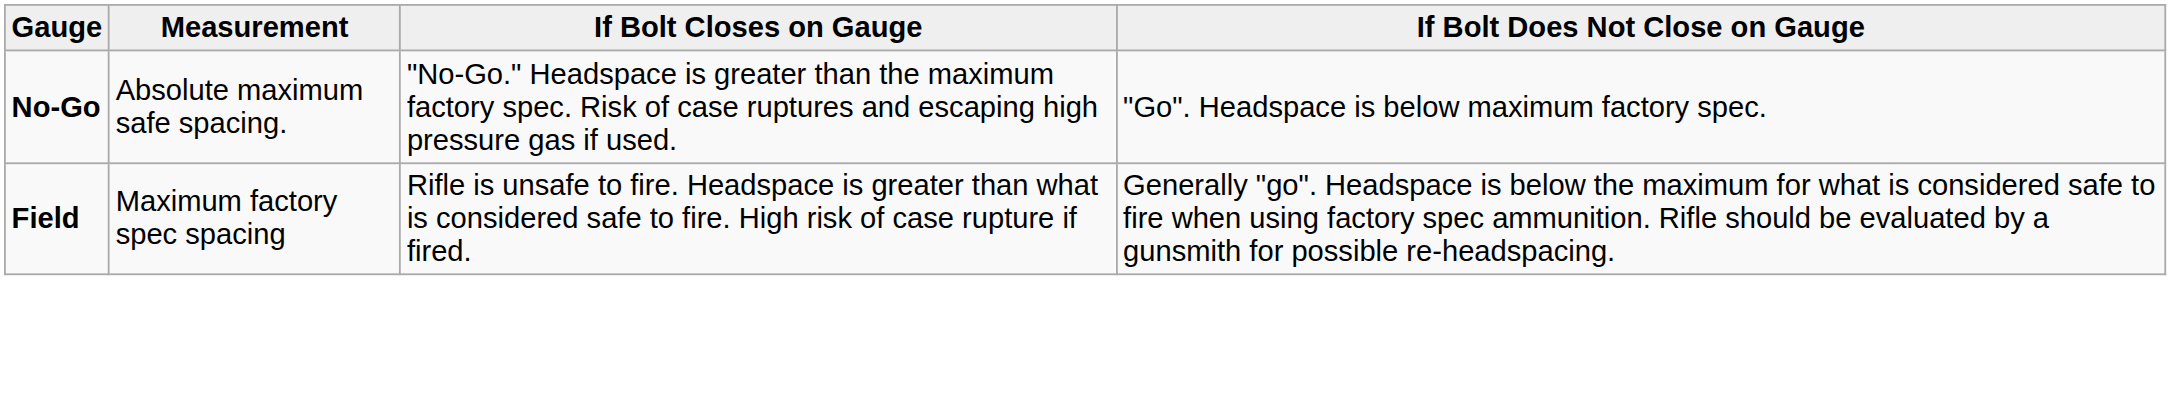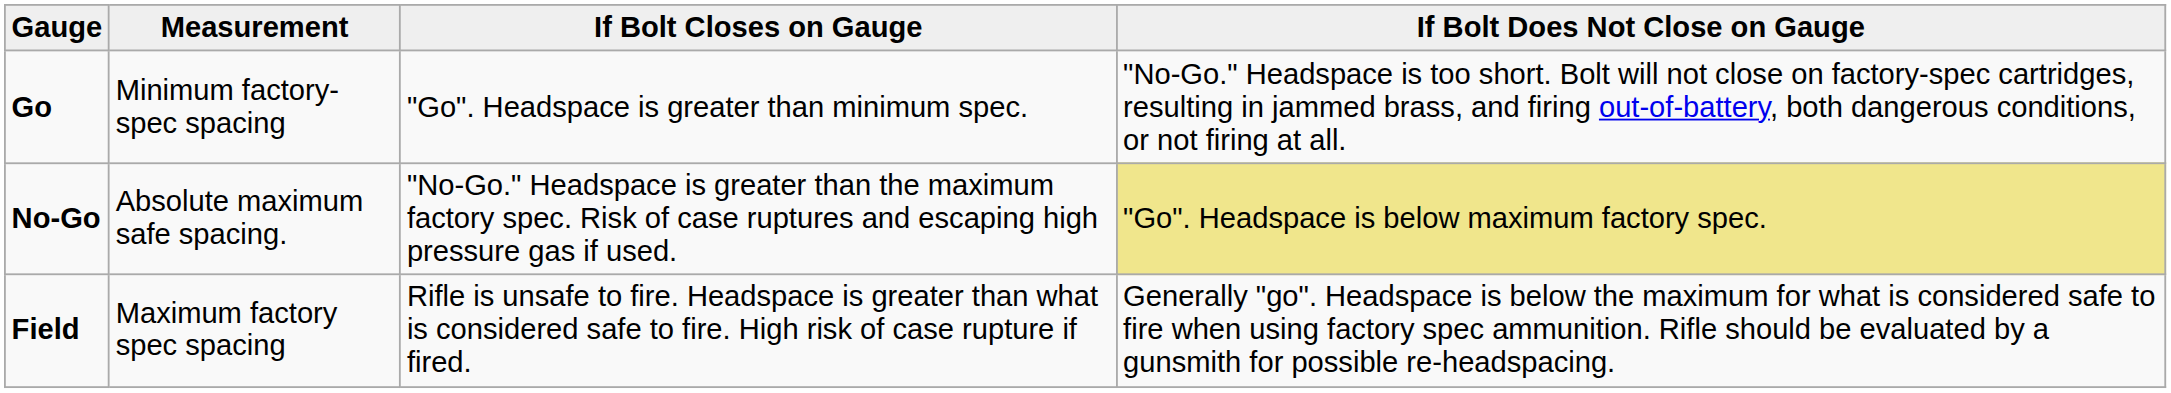 <table class="wikitable" float="left" border="1" cellpadding="5" cellspacing="0" width="75%">
 <tr>
 <th scope="col" style="background:#efefef;">Gauge</th>
 <th scope="col" style="background:#efefef;">Measurement</th>
 <th scope="col" style="background:#efefef;">If Bolt Closes on Gauge</th>
 <th scope="col" style="background:#efefef;">If Bolt Does Not Close on Gauge</th>
 </tr>
 <tr>
+<td><strong>Go</strong></td>
+<td>Minimum factory-spec spacing</td>
+<td>"Go". Headspace is greater than minimum spec.</td>
+<td>"No-Go." Headspace is too short. Bolt will not close on factory-spec cartridges, resulting in jammed brass, and firing <a href='#'>out-of-battery</a>, both dangerous conditions, or not firing at all.</td>
+</tr>
+<tr>
 <td><strong>No-Go</strong></td>
 <td>Absolute maximum safe spacing.</td>
 <td>"No-Go." Headspace is greater than the maximum factory spec. Risk of case ruptures and escaping high pressure gas if used.</td>
-<td>"Go". Headspace is below maximum factory spec.</td>
+<td style="background: khaki;">"Go". Headspace is below maximum factory spec.</td>
 </tr>
 <tr>
 <td><strong>Field</strong></td>
 <td>Maximum factory spec spacing</td>
 <td>Rifle is unsafe to fire. Headspace is greater than what is considered safe to fire. High risk of case rupture if fired.</td>
 <td>Generally "go". Headspace is below the maximum for what is considered safe to fire when using factory spec ammunition. Rifle should be evaluated by a gunsmith for possible re-headspacing.</td>
 </tr>
 </table>
